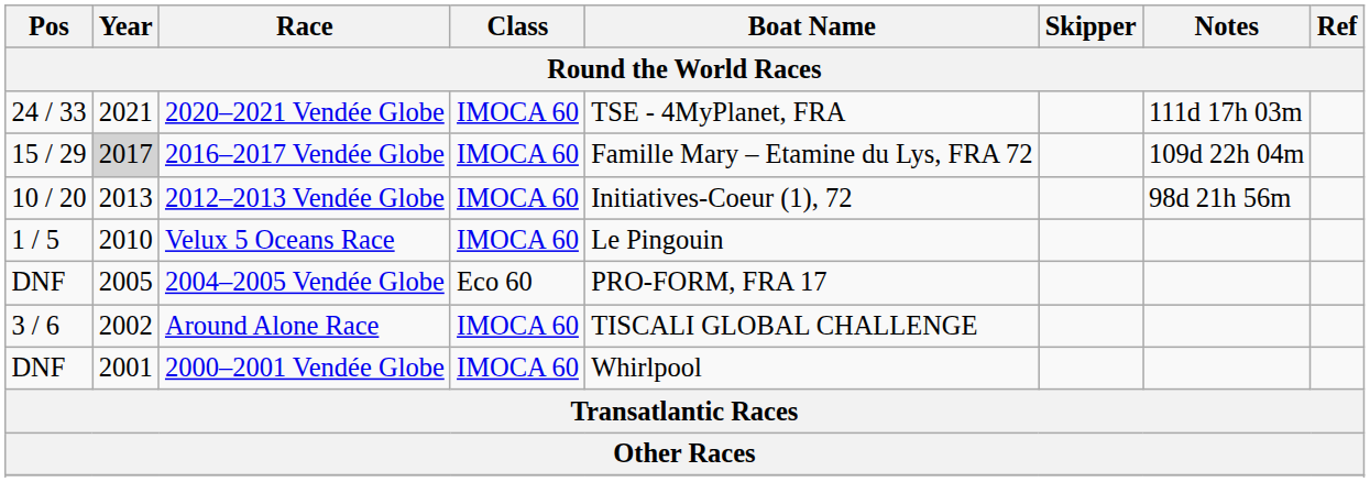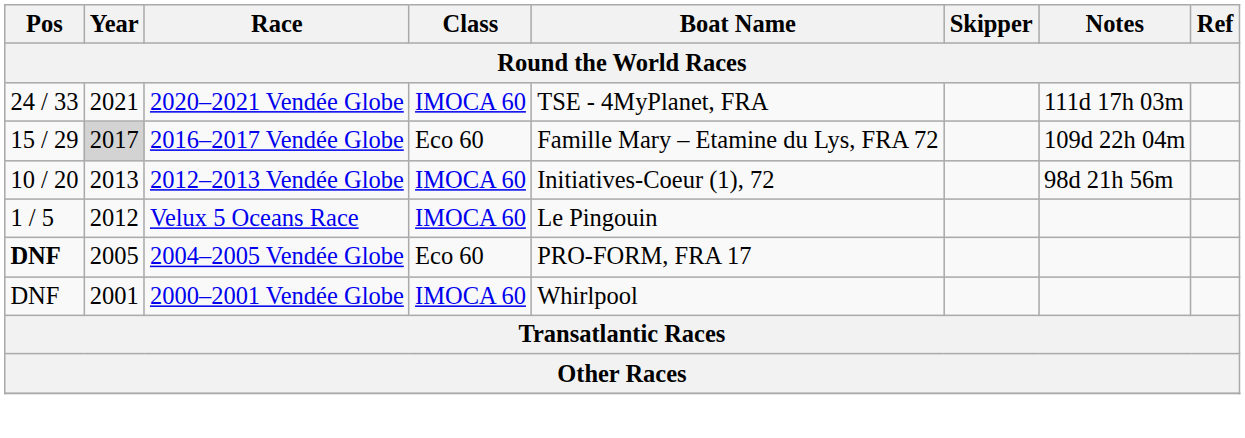 <table class="wikitable sortable">
 <tr>
 <th>Pos</th>
 <th>Year</th>
 <th>Race</th>
 <th>Class</th>
 <th>Boat Name</th>
 <th>Skipper</th>
 <th>Notes</th>
 <th>Ref</th>
 </tr>
 <tr>
 <th colspan = 8><strong>Round the World Races</strong></th>
 </tr>
 <tr>
 <td>24 / 33</td>
 <td>2021</td>
 <td><a href='#'>2020–2021 Vendée Globe</a></td>
 <td><a href='#'>IMOCA 60</a></td>
 <td>TSE - 4MyPlanet, FRA</td>
 <td></td>
 <td>111d 17h 03m</td>
 <td></td>
 </tr>
 <tr>
 <td>15 / 29</td>
 <td style="background: lightgrey;">2017</td>
 <td><a href='#'>2016–2017 Vendée Globe</a></td>
-<td><a href='#'>IMOCA 60</a></td>
+<td>Eco 60</td>
 <td>Famille Mary – Etamine du Lys, FRA 72</td>
 <td></td>
 <td>109d 22h 04m</td>
 <td></td>
 </tr>
 <tr>
 <td>10 / 20</td>
 <td>2013</td>
 <td><a href='#'>2012–2013 Vendée Globe</a></td>
 <td><a href='#'>IMOCA 60</a></td>
 <td>Initiatives-Coeur (1), 72</td>
 <td></td>
 <td>98d 21h 56m</td>
 <td></td>
 </tr>
 <tr>
 <td>1 / 5</td>
-<td>2010</td>
+<td>2012</td>
 <td><a href='#'>Velux 5 Oceans Race</a></td>
 <td><a href='#'>IMOCA 60</a></td>
 <td>Le Pingouin</td>
 <td></td>
 <td></td>
 <td></td>
 </tr>
 <tr>
-<td>DNF</td>
+<td><strong>DNF</strong></td>
 <td>2005</td>
 <td><a href='#'>2004–2005 Vendée Globe</a></td>
 <td>Eco 60</td>
 <td>PRO-FORM, FRA 17</td>
-<td></td>
-<td></td>
-<td></td>
-</tr>
-<tr>
-<td>3 / 6</td>
-<td>2002</td>
-<td><a href='#'>Around Alone Race</a></td>
-<td><a href='#'>IMOCA 60</a></td>
-<td>TISCALI GLOBAL CHALLENGE</td>
 <td></td>
 <td></td>
 <td></td>
 </tr>
 <tr>
 <td>DNF</td>
 <td>2001</td>
 <td><a href='#'>2000–2001 Vendée Globe</a></td>
 <td><a href='#'>IMOCA 60</a></td>
 <td>Whirlpool</td>
 <td></td>
 <td></td>
 <td></td>
 </tr>
 <tr>
 <th colspan = 8><strong>Transatlantic Races</strong></th>
 </tr>
 <tr>
 <th colspan = 8><strong>Other Races</strong></th>
 </tr>
 <tr>
 </tr>
 <tr>
 </tr>
 </table>
